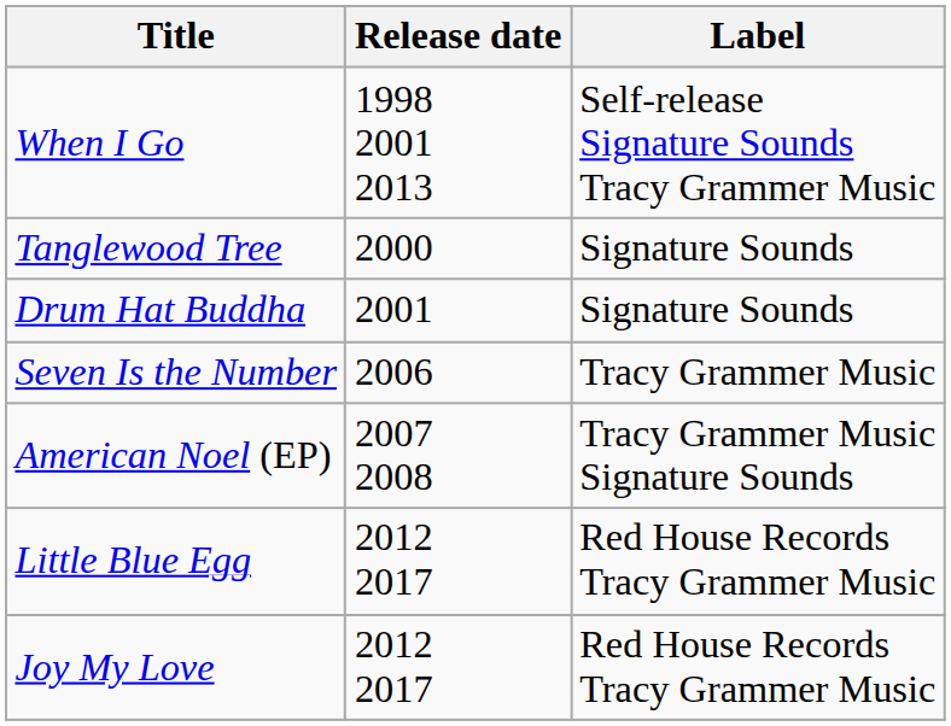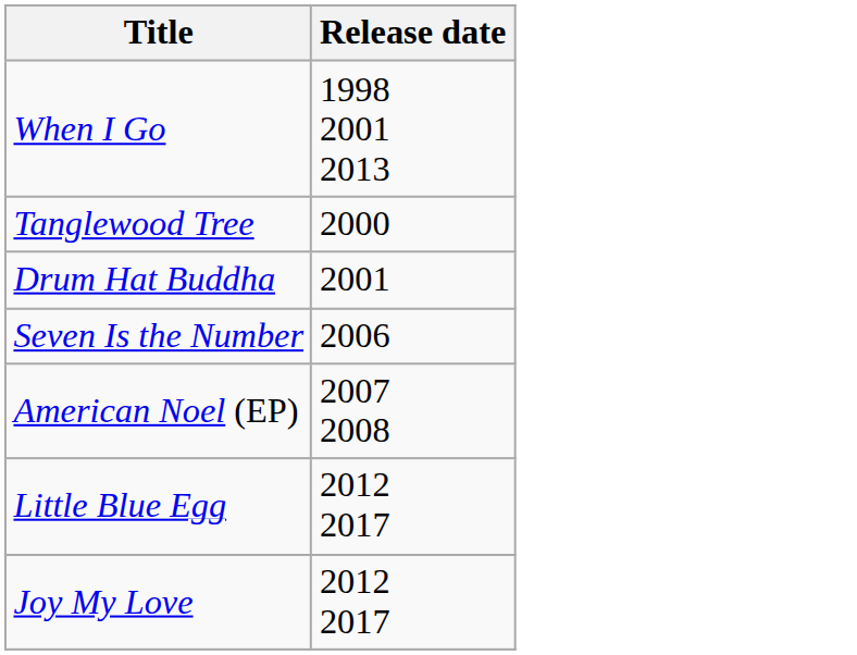 <table class="wikitable">
 <tr>
 <th>Title</th>
 <th>Release date</th>
-<th>Label</th>
 </tr>
 <tr>
 <td><em><a href='#'>When I Go</a></em></td>
 <td>1998<br>2001<br>2013</td>
-<td>Self-release<br><a href='#'>Signature Sounds</a><br>Tracy Grammer Music</td>
 </tr>
 <tr>
 <td><em><a href='#'>Tanglewood Tree</a></em></td>
 <td>2000</td>
-<td>Signature Sounds</td>
 </tr>
 <tr>
 <td><em><a href='#'>Drum Hat Buddha</a></em></td>
 <td>2001</td>
-<td>Signature Sounds</td>
 </tr>
 <tr>
 <td><em><a href='#'>Seven Is the Number</a></em></td>
 <td>2006</td>
-<td>Tracy Grammer Music</td>
 </tr>
 <tr>
 <td><em><a href='#'>American Noel</a></em> (EP)</td>
 <td>2007<br>2008</td>
-<td>Tracy Grammer Music<br>Signature Sounds</td>
 </tr>
 <tr>
 <td><em><a href='#'>Little Blue Egg</a></em></td>
 <td>2012<br>2017</td>
-<td>Red House Records<br>Tracy Grammer Music</td>
 </tr>
 <tr>
 <td><em><a href='#'>Joy My Love</a></em></td>
 <td>2012<br>2017</td>
-<td>Red House Records<br>Tracy Grammer Music</td>
 </tr>
 </table>
